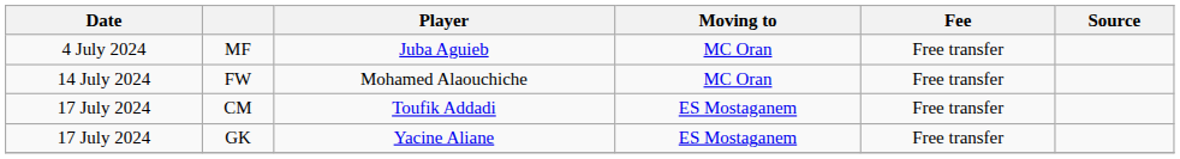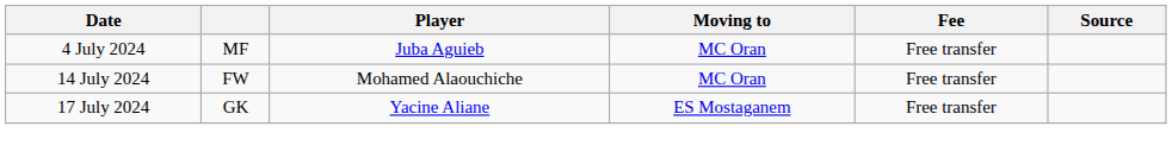 <table class="wikitable sortable" style="width:70%; text-align:center; font-size:85%; text-align:centre;">
 <tr>
 <th>Date</th>
 <th></th>
 <th>Player</th>
 <th>Moving to</th>
 <th>Fee</th>
 <th>Source</th>
 </tr>
 <tr>
 <td>4 July 2024</td>
 <td>MF</td>
 <td> <a href='#'>Juba Aguieb</a></td>
 <td><a href='#'>MC Oran</a></td>
 <td>Free transfer</td>
 <td></td>
 </tr>
 <tr>
 <td>14 July 2024</td>
 <td>FW</td>
 <td> Mohamed Alaouchiche</td>
 <td><a href='#'>MC Oran</a></td>
 <td>Free transfer</td>
 <td></td>
 </tr>
 <tr>
 <td>17 July 2024</td>
-<td>CM</td>
-<td> <a href='#'>Toufik Addadi</a></td>
-<td><a href='#'>ES Mostaganem</a></td>
-<td>Free transfer</td>
-<td></td>
-</tr>
-<tr>
-<td>17 July 2024</td>
 <td>GK</td>
 <td> <a href='#'>Yacine Aliane</a></td>
 <td><a href='#'>ES Mostaganem</a></td>
 <td>Free transfer</td>
 <td></td>
 </tr>
 <tr>
 </tr>
 </table>
